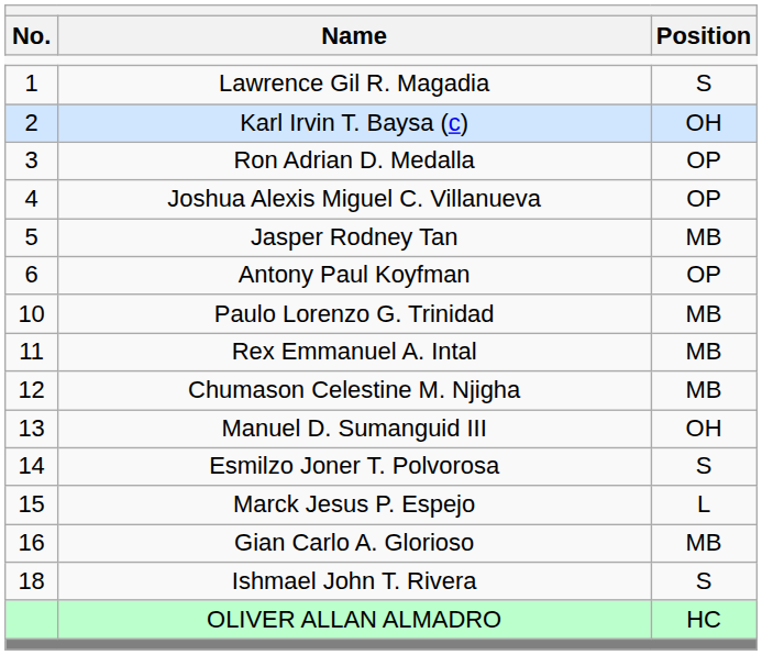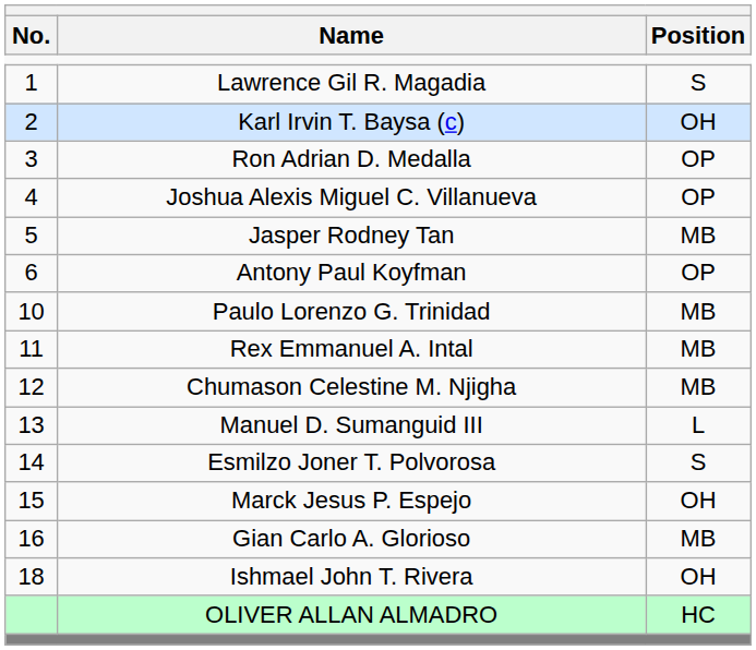 <table class='wikitable mw-collapsible mw-collapsed' style="text-align: center; width: 500px; border: none">
 <tr>
 <th style='text-align: left;' colspan=3></th>
 </tr>
 <tr>
 <th style='width: 7%;'>No.</th>
 <th>Name</th>
 <th style='width: 10%;'>Position</th>
 </tr>
 <tr>
 <td style='border: none;'></td>
 </tr>
 <tr>
 <td>1</td>
 <td>Lawrence Gil R. Magadia</td>
 <td>S</td>
 </tr>
 <tr style="background:#D0E6FF">
 <td>2</td>
 <td>Karl Irvin T. Baysa (<a href='#'>c</a>)</td>
 <td>OH</td>
 </tr>
 <tr>
 <td>3</td>
 <td>Ron Adrian D. Medalla</td>
 <td>OP</td>
 </tr>
 <tr>
 <td>4</td>
 <td>Joshua Alexis Miguel C. Villanueva</td>
 <td>OP</td>
 </tr>
 <tr>
 <td>5</td>
 <td>Jasper Rodney Tan</td>
 <td>MB</td>
 </tr>
 <tr>
 <td>6</td>
 <td>Antony Paul Koyfman</td>
 <td>OP</td>
 </tr>
 <tr>
 <td>10</td>
 <td>Paulo Lorenzo G. Trinidad</td>
 <td>MB</td>
 </tr>
 <tr>
 <td>11</td>
 <td>Rex Emmanuel A. Intal</td>
 <td>MB</td>
 </tr>
 <tr>
 <td>12</td>
 <td>Chumason Celestine M. Njigha</td>
 <td>MB</td>
 </tr>
 <tr>
 <td>13</td>
 <td>Manuel D. Sumanguid III</td>
-<td>OH</td>
+<td>L</td>
 </tr>
 <tr>
 <td>14</td>
 <td>Esmilzo Joner T. Polvorosa</td>
 <td>S</td>
 </tr>
 <tr>
 <td>15</td>
 <td>Marck Jesus P. Espejo</td>
-<td>L</td>
+<td>OH</td>
 </tr>
 <tr>
 <td>16</td>
 <td>Gian Carlo A. Glorioso</td>
 <td>MB</td>
 </tr>
 <tr>
 <td>18</td>
 <td>Ishmael John T. Rivera</td>
-<td>S</td>
+<td>OH</td>
 </tr>
 <tr style="background:#BBFFCC">
 <td></td>
 <td>OLIVER ALLAN ALMADRO</td>
 <td>HC</td>
 </tr>
 <tr>
 <th style='background: grey;' colspan=3></th>
 </tr>
 </table>
